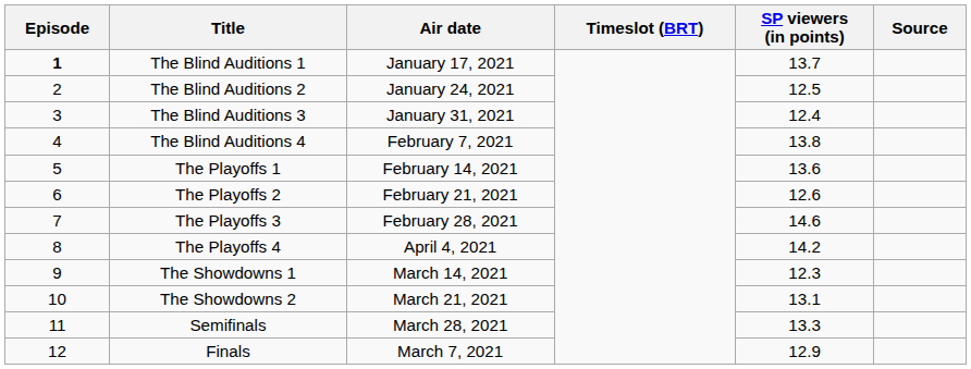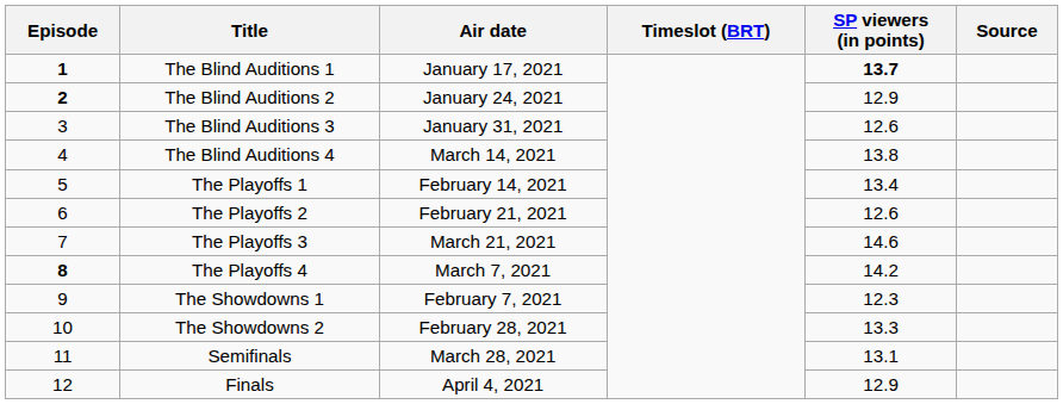 <table class="wikitable sortable" style="text-align:center; font-size:95%; width: 100%">
 <tr>
 <th>Episode</th>
 <th>Title</th>
 <th>Air date</th>
 <th>Timeslot (<a href='#'>BRT</a>)</th>
 <th><a href='#'>SP</a> viewers<br>(in points)</th>
 <th>Source</th>
 </tr>
 <tr>
 <td><strong>1</strong></td>
 <td>The Blind Auditions 1</td>
 <td>January 17, 2021</td>
 <td rowspan=12></td>
-<td>13.7</td>
+<td><strong>13.7</strong></td>
 <td></td>
 </tr>
 <tr>
-<td>2</td>
+<td><strong>2</strong></td>
 <td>The Blind Auditions 2</td>
 <td>January 24, 2021</td>
-<td>12.5</td>
+<td>12.9</td>
 <td></td>
 </tr>
 <tr>
 <td>3</td>
 <td>The Blind Auditions 3</td>
 <td>January 31, 2021</td>
-<td>12.4</td>
+<td>12.6</td>
 <td></td>
 </tr>
 <tr>
 <td>4</td>
 <td>The Blind Auditions 4</td>
-<td>February 7, 2021</td>
+<td>March 14, 2021</td>
 <td>13.8</td>
 <td></td>
 </tr>
 <tr>
 <td>5</td>
 <td>The Playoffs 1</td>
 <td>February 14, 2021</td>
-<td>13.6</td>
+<td>13.4</td>
 <td></td>
 </tr>
 <tr>
 <td>6</td>
 <td>The Playoffs 2</td>
 <td>February 21, 2021</td>
 <td>12.6</td>
 <td></td>
 </tr>
 <tr>
 <td>7</td>
 <td>The Playoffs 3</td>
-<td>February 28, 2021</td>
+<td>March 21, 2021</td>
 <td>14.6</td>
 <td></td>
 </tr>
 <tr>
-<td>8</td>
+<td><strong>8</strong></td>
 <td>The Playoffs 4</td>
-<td>April 4, 2021</td>
+<td>March 7, 2021</td>
 <td>14.2</td>
 <td></td>
 </tr>
 <tr>
 <td>9</td>
 <td>The Showdowns 1</td>
-<td>March 14, 2021</td>
+<td>February 7, 2021</td>
 <td>12.3</td>
 <td></td>
 </tr>
 <tr>
 <td>10</td>
 <td>The Showdowns 2</td>
-<td>March 21, 2021</td>
-<td>13.1</td>
+<td>February 28, 2021</td>
+<td>13.3</td>
 <td></td>
 </tr>
 <tr>
 <td>11</td>
 <td>Semifinals</td>
 <td>March 28, 2021</td>
-<td>13.3</td>
+<td>13.1</td>
 <td></td>
 </tr>
 <tr>
 <td>12</td>
 <td>Finals</td>
-<td>March 7, 2021</td>
+<td>April 4, 2021</td>
 <td>12.9</td>
 <td></td>
 </tr>
 <tr>
 </tr>
 </table>
